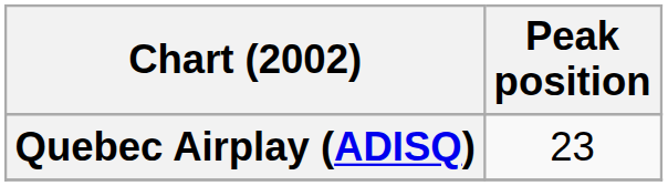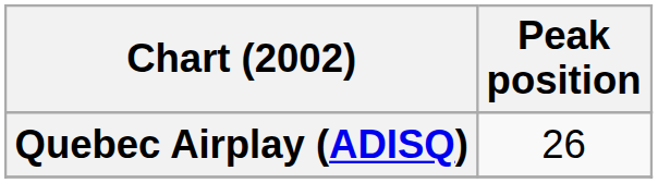 <table class="wikitable sortable plainrowheaders">
 <tr>
 <th>Chart (2002)</th>
 <th>Peak<br>position</th>
 </tr>
 <tr>
 </tr>
 <tr>
 <th scope="row">Quebec Airplay (<a href='#'>ADISQ</a>)</th>
-<td align="center">23</td>
+<td align="center">26</td>
 </tr>
 <tr>
 </tr>
 <tr>
 </tr>
 <tr>
 </tr>
 <tr>
 </tr>
 <tr>
 </tr>
 <tr>
 </tr>
 </table>
